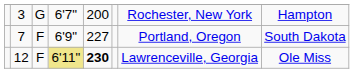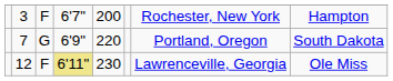 <table class="wikitable sortable" style="text-align: center">
 <tr align=center>
 </tr>
 <tr>
 <td></td>
 <td>3</td>
-<td>G</td>
+<td>F</td>
 <td>6'7"</td>
 <td>200</td>
 <td></td>
 <td><a href='#'>Rochester, New York</a></td>
 <td><a href='#'>Hampton</a></td>
 </tr>
 <tr>
 <td></td>
 <td>7</td>
-<td>F</td>
+<td>G</td>
 <td>6'9"</td>
-<td>227</td>
+<td>220</td>
 <td></td>
 <td><a href='#'>Portland, Oregon</a></td>
 <td><a href='#'>South Dakota</a></td>
 </tr>
 <tr>
 <td></td>
 <td>12</td>
 <td>F</td>
 <td style="background: khaki;">6'11"</td>
-<td><strong>230</strong></td>
+<td>230</td>
 <td></td>
 <td><a href='#'>Lawrenceville, Georgia</a></td>
 <td><a href='#'>Ole Miss</a></td>
 </tr>
 </table>
